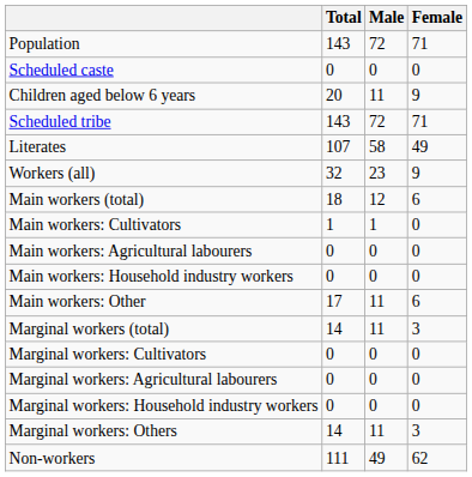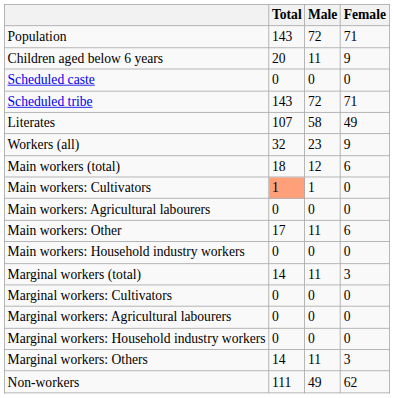 <table class="wikitable sortable">
 <tr>
 <th></th>
 <th>Total</th>
 <th>Male</th>
 <th>Female</th>
 </tr>
 <tr>
 <td>Population</td>
 <td>143</td>
 <td>72</td>
 <td>71</td>
 </tr>
 <tr>
+<td>Children aged below 6 years</td>
+<td>20</td>
+<td>11</td>
+<td>9</td>
+</tr>
+<tr>
 <td><a href='#'>Scheduled caste</a></td>
 <td>0</td>
 <td>0</td>
 <td>0</td>
-</tr>
-<tr>
-<td>Children aged below 6 years</td>
-<td>20</td>
-<td>11</td>
-<td>9</td>
 </tr>
 <tr>
 <td><a href='#'>Scheduled tribe</a></td>
 <td>143</td>
 <td>72</td>
 <td>71</td>
 </tr>
 <tr>
 <td>Literates</td>
 <td>107</td>
 <td>58</td>
 <td>49</td>
 </tr>
 <tr>
 <td>Workers (all)</td>
 <td>32</td>
 <td>23</td>
 <td>9</td>
 </tr>
 <tr>
 <td>Main workers (total)</td>
 <td>18</td>
 <td>12</td>
 <td>6</td>
 </tr>
 <tr>
 <td>Main workers: Cultivators</td>
-<td>1</td>
+<td style="background: lightsalmon;">1</td>
 <td>1</td>
 <td>0</td>
 </tr>
 <tr>
 <td>Main workers: Agricultural labourers</td>
 <td>0</td>
 <td>0</td>
 <td>0</td>
 </tr>
 <tr>
+<td>Main workers: Other</td>
+<td>17</td>
+<td>11</td>
+<td>6</td>
+</tr>
+<tr>
 <td>Main workers: Household industry workers</td>
 <td>0</td>
 <td>0</td>
 <td>0</td>
-</tr>
-<tr>
-<td>Main workers: Other</td>
-<td>17</td>
-<td>11</td>
-<td>6</td>
 </tr>
 <tr>
 <td>Marginal workers (total)</td>
 <td>14</td>
 <td>11</td>
 <td>3</td>
 </tr>
 <tr>
 <td>Marginal workers: Cultivators</td>
 <td>0</td>
 <td>0</td>
 <td>0</td>
 </tr>
 <tr>
 <td>Marginal workers: Agricultural labourers</td>
 <td>0</td>
 <td>0</td>
 <td>0</td>
 </tr>
 <tr>
 <td>Marginal workers: Household industry workers</td>
 <td>0</td>
 <td>0</td>
 <td>0</td>
 </tr>
 <tr>
 <td>Marginal workers: Others</td>
 <td>14</td>
 <td>11</td>
 <td>3</td>
 </tr>
 <tr>
 <td>Non-workers</td>
 <td>111</td>
 <td>49</td>
 <td>62</td>
 </tr>
 </table>
